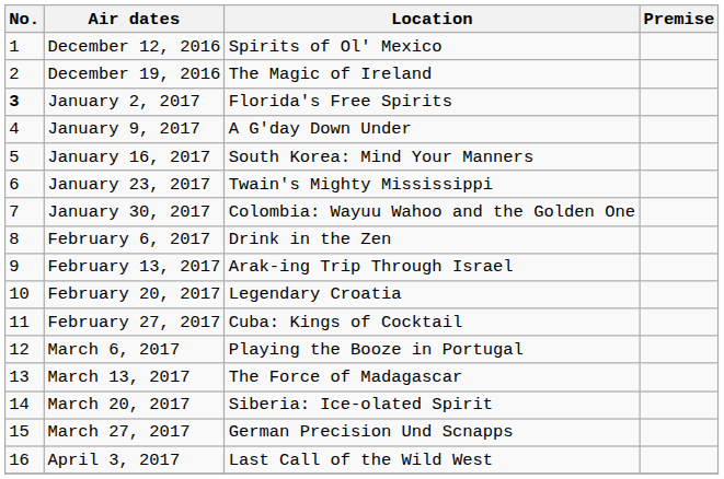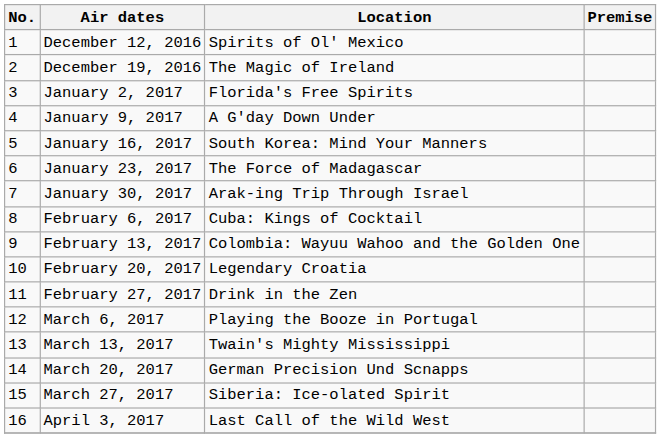 <table class="wikitable">
 <tr style="background:#EFEFEF">
 <th>No.</th>
 <th>Air dates</th>
 <th>Location</th>
 <th>Premise</th>
 </tr>
 <tr>
 <td>1</td>
 <td>December 12, 2016</td>
 <td>Spirits of Ol' Mexico</td>
 <td></td>
 </tr>
 <tr>
 <td>2</td>
 <td>December 19, 2016</td>
 <td>The Magic of Ireland</td>
 <td></td>
 </tr>
 <tr>
-<td><strong>3</strong></td>
+<td>3</td>
 <td>January 2, 2017</td>
 <td>Florida's Free Spirits</td>
 <td></td>
 </tr>
 <tr>
 <td>4</td>
 <td>January 9, 2017</td>
 <td>A G'day Down Under</td>
 <td></td>
 </tr>
 <tr>
 <td>5</td>
 <td>January 16, 2017</td>
 <td>South Korea: Mind Your Manners</td>
 <td></td>
 </tr>
 <tr>
 <td>6</td>
 <td>January 23, 2017</td>
-<td>Twain's Mighty Mississippi</td>
+<td>The Force of Madagascar</td>
 <td></td>
 </tr>
 <tr>
 <td>7</td>
 <td>January 30, 2017</td>
-<td>Colombia: Wayuu Wahoo and the Golden One</td>
+<td>Arak-ing Trip Through Israel</td>
 <td></td>
 </tr>
 <tr>
 <td>8</td>
 <td>February 6, 2017</td>
-<td>Drink in the Zen</td>
+<td>Cuba: Kings of Cocktail</td>
 <td></td>
 </tr>
 <tr>
 <td>9</td>
 <td>February 13, 2017</td>
-<td>Arak-ing Trip Through Israel</td>
+<td>Colombia: Wayuu Wahoo and the Golden One</td>
 <td></td>
 </tr>
 <tr>
 <td>10</td>
 <td>February 20, 2017</td>
 <td>Legendary Croatia</td>
 <td></td>
 </tr>
 <tr>
 <td>11</td>
 <td>February 27, 2017</td>
-<td>Cuba: Kings of Cocktail</td>
+<td>Drink in the Zen</td>
 <td></td>
 </tr>
 <tr>
 <td>12</td>
 <td>March 6, 2017</td>
 <td>Playing the Booze in Portugal</td>
 <td></td>
 </tr>
 <tr>
 <td>13</td>
 <td>March 13, 2017</td>
-<td>The Force of Madagascar</td>
+<td>Twain's Mighty Mississippi</td>
 <td></td>
 </tr>
 <tr>
 <td>14</td>
 <td>March 20, 2017</td>
-<td>Siberia: Ice-olated Spirit</td>
+<td>German Precision Und Scnapps</td>
 <td></td>
 </tr>
 <tr>
 <td>15</td>
 <td>March 27, 2017</td>
-<td>German Precision Und Scnapps</td>
+<td>Siberia: Ice-olated Spirit</td>
 <td></td>
 </tr>
 <tr>
 <td>16</td>
 <td>April 3, 2017</td>
 <td>Last Call of the Wild West</td>
 <td></td>
 </tr>
 <tr>
 </tr>
 </table>
